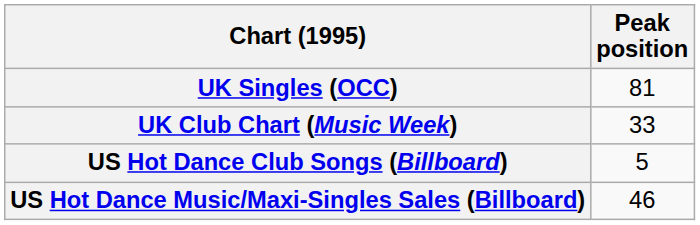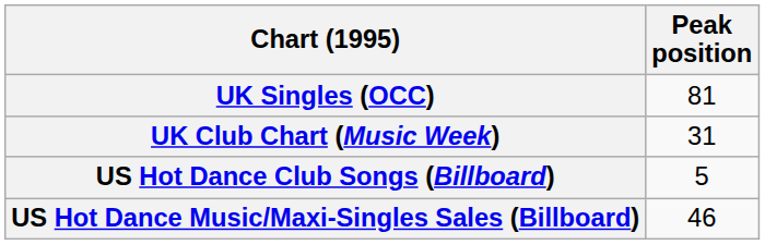 <table class="wikitable sortable plainrowheaders" style="text-align:center;">
 <tr>
 <th scope="col">Chart (1995)</th>
 <th scope="col">Peak<br>position</th>
 </tr>
 <tr>
 <th scope="row"><a href='#'>UK Singles</a> (<a href='#'>OCC</a>)</th>
 <td style="text-align:center;">81</td>
 </tr>
 <tr>
 <th scope="row"><a href='#'>UK Club Chart</a> (<em><a href='#'>Music Week</a></em>)</th>
-<td style="text-align:center;">33</td>
+<td style="text-align:center;">31</td>
 </tr>
 <tr>
 <th scope="row">US <a href='#'>Hot Dance Club Songs</a> (<a href='#'><em>Billboard</em></a>)</th>
 <td style="text-align:center;">5</td>
 </tr>
 <tr>
 <th scope="row">US <a href='#'>Hot Dance Music/Maxi-Singles Sales</a> (<em><a href='#'></em>Billboard<em></a></em>)</th>
 <td style="text-align:center;">46</td>
 </tr>
 </table>
